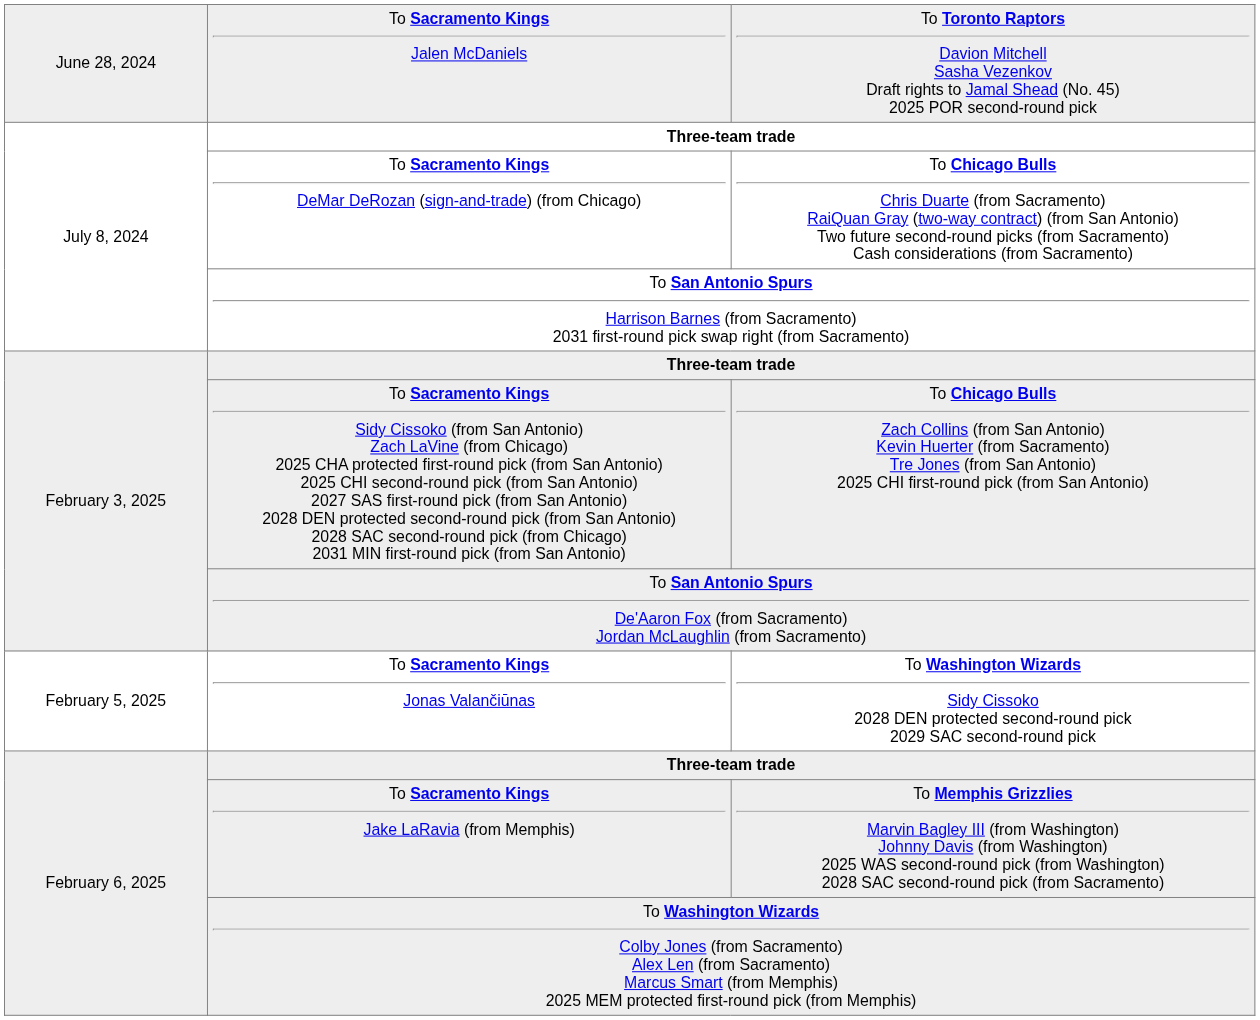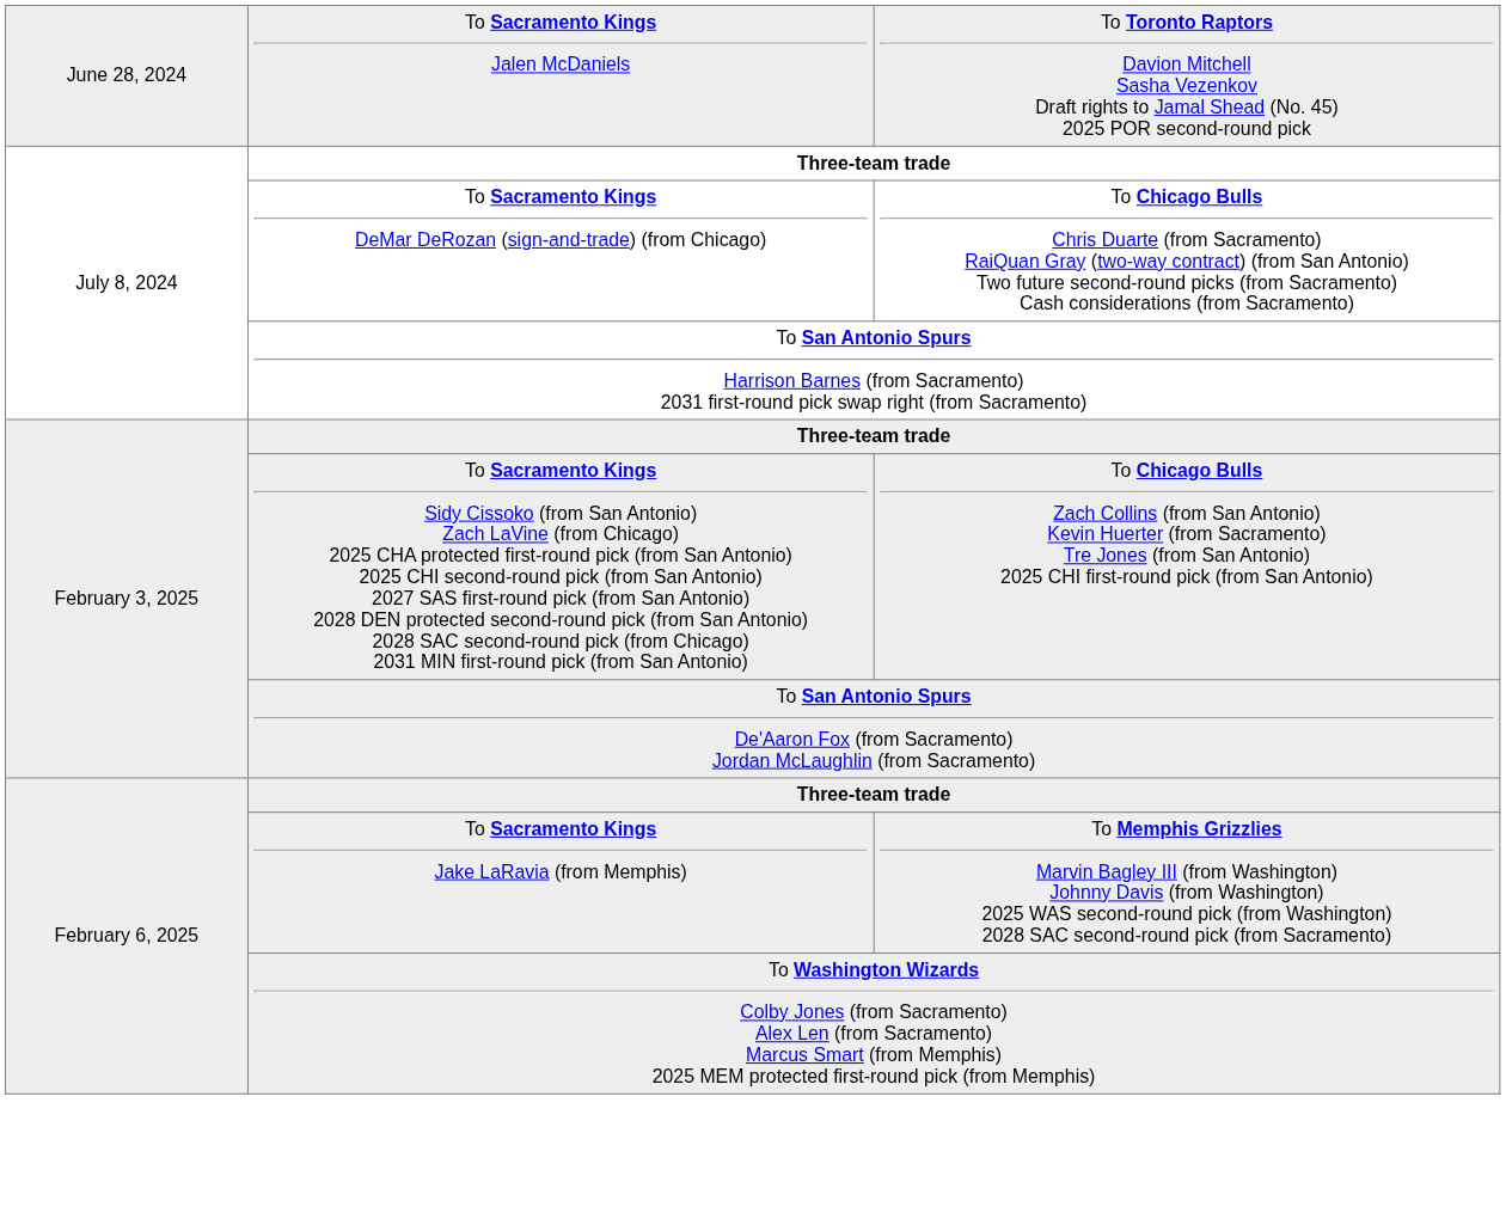 <table border="1" style="border-collapse:collapse; text-align:center; width:100%;"  cellpadding="5">
 <tr style="background:#eee;">
 <td style="width:12%">June 28, 2024</td>
 <td style="width:31%; vertical-align:top;">To <strong><a href='#'>Sacramento Kings</a></strong><hr><a href='#'>Jalen McDaniels</a></td>
 <td style="width:31%; vertical-align:top;">To <strong><a href='#'>Toronto Raptors</a></strong><hr><a href='#'>Davion Mitchell</a><br><a href='#'>Sasha Vezenkov</a><br>Draft rights to <a href='#'>Jamal Shead</a> (No. 45)<br>2025 POR second-round pick</td>
 </tr>
 <tr>
 <td rowspan=3>July 8, 2024</td>
 <td colspan=2><strong>Three-team trade</strong></td>
 </tr>
 <tr>
 <td style="width:31%; vertical-align:top;">To <strong><a href='#'>Sacramento Kings</a></strong><hr><a href='#'>DeMar DeRozan</a> (<a href='#'>sign-and-trade</a>) (from Chicago)</td>
 <td style="width:31%; vertical-align:top;">To <strong><a href='#'>Chicago Bulls</a></strong><hr><a href='#'>Chris Duarte</a> (from Sacramento)<br><a href='#'>RaiQuan Gray</a> (<a href='#'>two-way contract</a>) (from San Antonio)<br>Two future second-round picks (from Sacramento)<br>Cash considerations (from Sacramento)</td>
 </tr>
 <tr>
 <td style="width:31%; vertical-align:top;" colspan=2>To <strong><a href='#'>San Antonio Spurs</a></strong><hr><a href='#'>Harrison Barnes</a> (from Sacramento)<br>2031 first-round pick swap right (from Sacramento)</td>
 </tr>
 <tr style="background:#eee;">
 <td rowspan=3>February 3, 2025</td>
 <td colspan=2><strong>Three-team trade</strong></td>
 </tr>
 <tr style="background:#eee;">
 <td style="width:31%; vertical-align:top;">To <strong><a href='#'>Sacramento Kings</a></strong><hr><a href='#'>Sidy Cissoko</a> (from San Antonio)<br><a href='#'>Zach LaVine</a> (from Chicago)<br>2025 CHA protected first-round pick (from San Antonio)<br>2025 CHI second-round pick (from San Antonio)<br>2027 SAS first-round pick (from San Antonio)<br>2028 DEN protected second-round pick (from San Antonio)<br>2028 SAC second-round pick (from Chicago)<br>2031 MIN first-round pick (from San Antonio)</td>
 <td style="width:31%; vertical-align:top;">To <strong><a href='#'>Chicago Bulls</a></strong><hr><a href='#'>Zach Collins</a> (from San Antonio)<br><a href='#'>Kevin Huerter</a> (from Sacramento)<br><a href='#'>Tre Jones</a> (from San Antonio)<br>2025 CHI first-round pick (from San Antonio)</td>
 </tr>
 <tr style="background:#eee;">
 <td style="width:31%; vertical-align:top;" colspan=2>To <strong><a href='#'>San Antonio Spurs</a></strong><hr><a href='#'>De'Aaron Fox</a> (from Sacramento)<br><a href='#'>Jordan McLaughlin</a> (from Sacramento)</td>
 </tr>
-<tr>
-<td style="width:12%">February 5, 2025</td>
-<td style="width:31%; vertical-align:top;">To <strong><a href='#'>Sacramento Kings</a></strong><hr><a href='#'>Jonas Valančiūnas</a></td>
-<td style="width:31%; vertical-align:top;">To <strong><a href='#'>Washington Wizards</a></strong><hr><a href='#'>Sidy Cissoko</a><br>2028 DEN protected second-round pick<br>2029 SAC second-round pick</td>
-</tr>
 <tr style="background:#eee;">
 <td rowspan=3>February 6, 2025</td>
 <td colspan=2><strong>Three-team trade</strong></td>
 </tr>
 <tr style="background:#eee;">
 <td style="width:31%; vertical-align:top;">To <strong><a href='#'>Sacramento Kings</a></strong><hr><a href='#'>Jake LaRavia</a> (from Memphis)</td>
 <td style="width:31%; vertical-align:top;">To <strong><a href='#'>Memphis Grizzlies</a></strong><hr><a href='#'>Marvin Bagley III</a> (from Washington)<br><a href='#'>Johnny Davis</a> (from Washington)<br>2025 WAS second-round pick (from Washington)<br>2028 SAC second-round pick (from Sacramento)</td>
 </tr>
 <tr style="background:#eee;">
 <td style="width:31%; vertical-align:top;" colspan=2>To <strong><a href='#'>Washington Wizards</a></strong><hr><a href='#'>Colby Jones</a> (from Sacramento) <br><a href='#'>Alex Len</a> (from Sacramento)<br><a href='#'>Marcus Smart</a> (from Memphis)<br>2025 MEM protected first-round pick (from Memphis)</td>
 </tr>
 </table>
